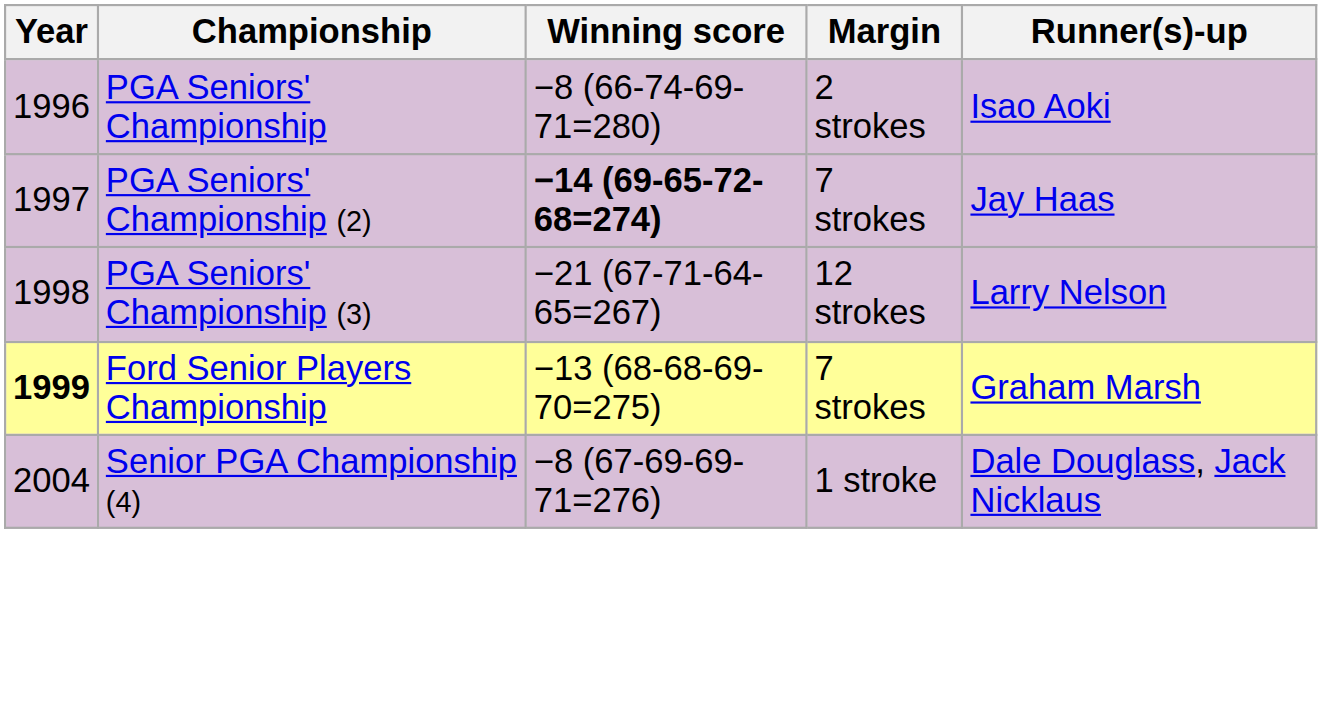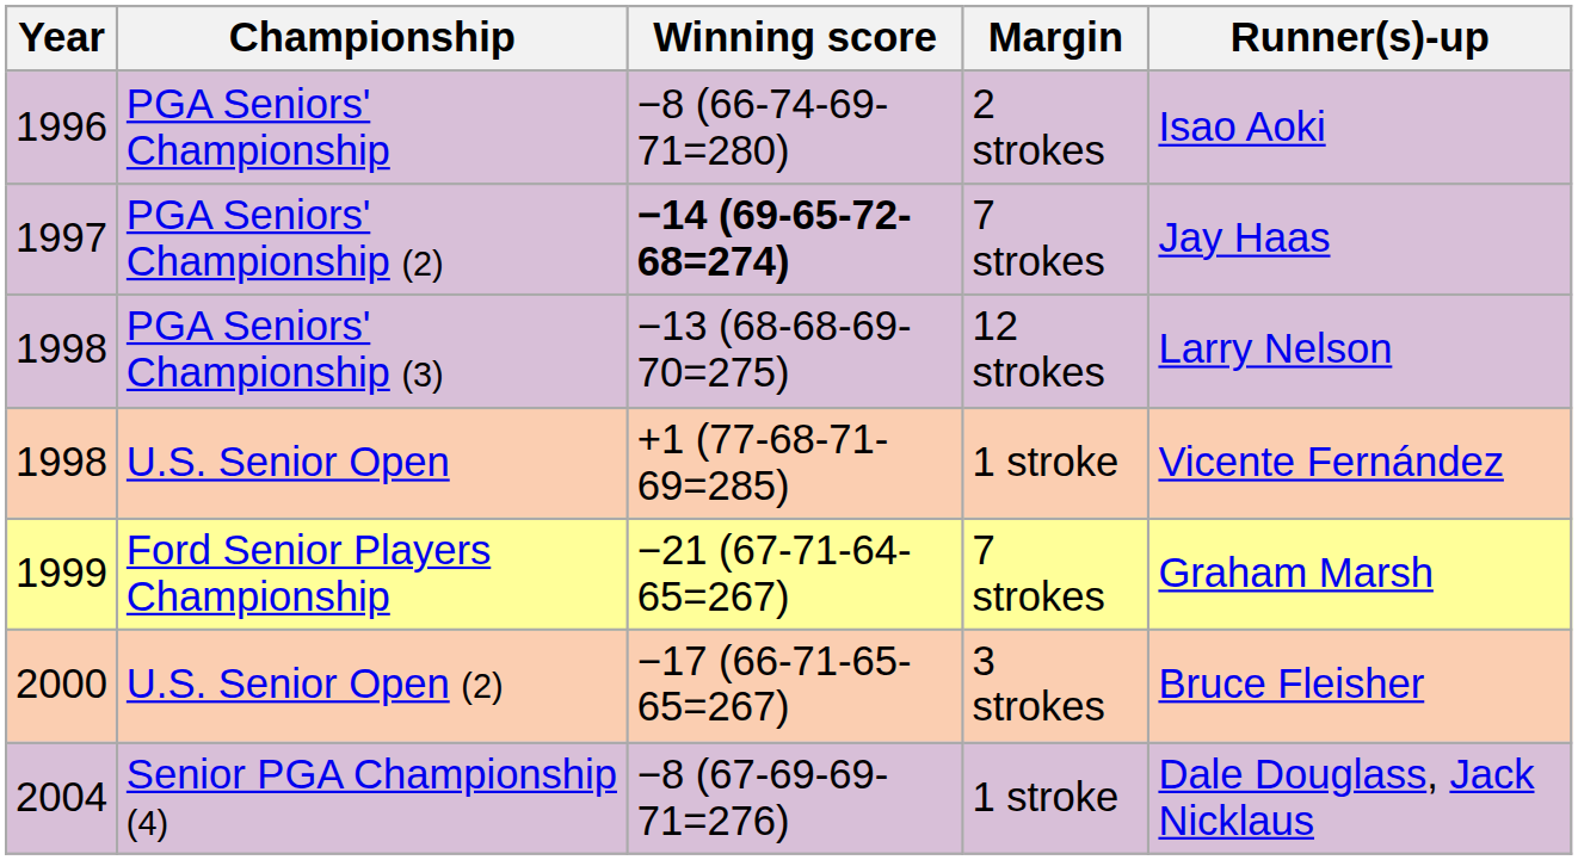 <table class="wikitable">
 <tr>
 <th>Year</th>
 <th>Championship</th>
 <th>Winning score</th>
 <th>Margin</th>
 <th>Runner(s)-up</th>
 </tr>
 <tr style="background:thistle;">
 <td>1996</td>
 <td><a href='#'>PGA Seniors' Championship</a></td>
 <td>−8 (66-74-69-71=280)</td>
 <td>2 strokes</td>
 <td> <a href='#'>Isao Aoki</a></td>
 </tr>
 <tr style="background:thistle;">
 <td>1997</td>
 <td><a href='#'>PGA Seniors' Championship</a> <small>(2)</small></td>
 <td><strong>−14 (69-65-72-68=274)</strong></td>
 <td>7 strokes</td>
 <td> <a href='#'>Jay Haas</a></td>
 </tr>
 <tr style="background:thistle;">
 <td>1998</td>
 <td><a href='#'>PGA Seniors' Championship</a> <small>(3)</small></td>
-<td>−21 (67-71-64-65=267)</td>
+<td>−13 (68-68-69-70=275)</td>
 <td>12 strokes</td>
 <td> <a href='#'>Larry Nelson</a></td>
 </tr>
+<tr style="background:#fbceb1;">
+<td>1998</td>
+<td><a href='#'>U.S. Senior Open</a></td>
+<td>+1 (77-68-71-69=285)</td>
+<td>1 stroke</td>
+<td> <a href='#'>Vicente Fernández</a></td>
+</tr>
 <tr style="background:#ff9;">
-<td><strong>1999</strong></td>
+<td>1999</td>
 <td><a href='#'>Ford Senior Players Championship</a></td>
-<td>−13 (68-68-69-70=275)</td>
+<td>−21 (67-71-64-65=267)</td>
 <td>7 strokes</td>
 <td> <a href='#'>Graham Marsh</a></td>
+</tr>
+<tr style="background:#fbceb1;">
+<td>2000</td>
+<td><a href='#'>U.S. Senior Open</a> <small>(2)</small></td>
+<td>−17 (66-71-65-65=267)</td>
+<td>3 strokes</td>
+<td> <a href='#'>Bruce Fleisher</a></td>
 </tr>
 <tr style="background:thistle;">
 <td>2004</td>
 <td><a href='#'>Senior PGA Championship</a> <small>(4)</small></td>
 <td>−8 (67-69-69-71=276)</td>
 <td>1 stroke</td>
 <td> <a href='#'>Dale Douglass</a>,  <a href='#'>Jack Nicklaus</a></td>
 </tr>
 </table>
